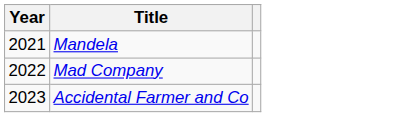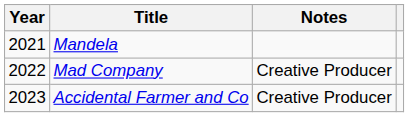 <table class="wikitable sortable">
 <tr>
 <th scope="col">Year</th>
 <th scope="col">Title</th>
+<th scope="col" class="unsortable">Notes</th>
 <th scope="col" class="unsortable"></th>
 </tr>
 <tr>
 <td>2021</td>
 <td><em><a href='#'>Mandela</a></em></td>
+<td></td>
 <td style="text-align: center;"></td>
 </tr>
 <tr>
 <td>2022</td>
 <td><em><a href='#'>Mad Company</a></em></td>
+<td>Creative Producer</td>
 <td></td>
 </tr>
 <tr>
 <td>2023</td>
 <td><em><a href='#'>Accidental Farmer and Co</a></em></td>
+<td>Creative Producer</td>
 <td style="text-align: center;"></td>
 </tr>
 </table>
